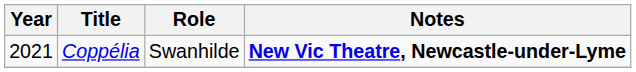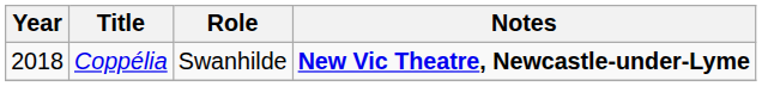 <table class="wikitable sortable">
 <tr>
 <th>Year</th>
 <th>Title</th>
 <th>Role</th>
 <th class="unsortable">Notes</th>
 </tr>
 <tr>
-<td>2021</td>
+<td>2018</td>
 <td><em><a href='#'>Coppélia</a></em></td>
 <td>Swanhilde</td>
 <td><strong><a href='#'>New Vic Theatre</a>, Newcastle-under-Lyme</strong></td>
 </tr>
 <tr>
 </tr>
 </table>
